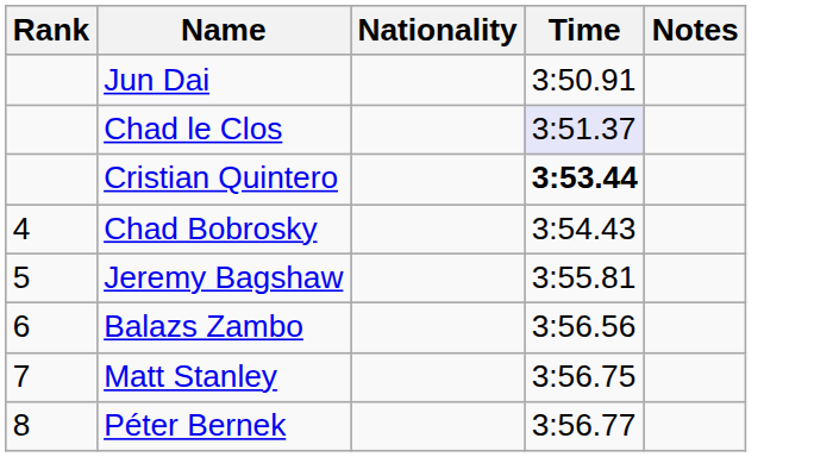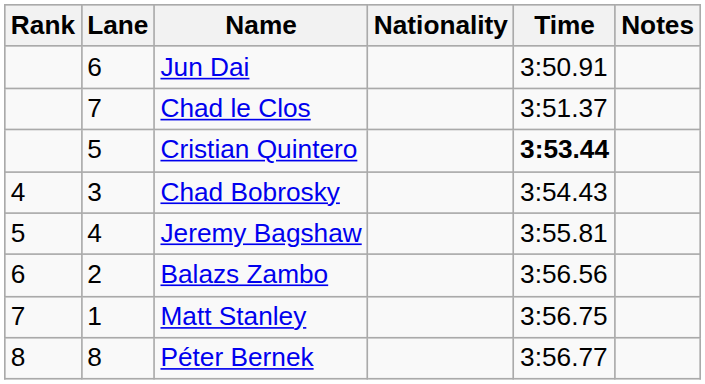 <table class="wikitable">
 <tr>
 <th>Rank</th>
+<th>Lane</th>
 <th>Name</th>
 <th>Nationality</th>
 <th>Time</th>
 <th>Notes</th>
 </tr>
 <tr>
 <td></td>
+<td>6</td>
 <td><a href='#'>Jun Dai</a></td>
 <td></td>
 <td>3:50.91</td>
 <td></td>
 </tr>
 <tr>
 <td></td>
+<td>7</td>
 <td><a href='#'>Chad le Clos</a></td>
 <td></td>
-<td style="background: lavender;">3:51.37</td>
+<td>3:51.37</td>
 <td></td>
 </tr>
 <tr>
 <td></td>
+<td>5</td>
 <td><a href='#'>Cristian Quintero</a></td>
 <td></td>
 <td><strong>3:53.44</strong></td>
 <td></td>
 </tr>
 <tr>
 <td>4</td>
+<td>3</td>
 <td><a href='#'>Chad Bobrosky</a></td>
 <td></td>
 <td>3:54.43</td>
 <td></td>
 </tr>
 <tr>
 <td>5</td>
+<td>4</td>
 <td><a href='#'>Jeremy Bagshaw</a></td>
 <td></td>
 <td>3:55.81</td>
 <td></td>
 </tr>
 <tr>
 <td>6</td>
+<td>2</td>
 <td><a href='#'>Balazs Zambo</a></td>
 <td></td>
 <td>3:56.56</td>
 <td></td>
 </tr>
 <tr>
 <td>7</td>
+<td>1</td>
 <td><a href='#'>Matt Stanley</a></td>
 <td></td>
 <td>3:56.75</td>
 <td></td>
 </tr>
 <tr>
 <td>8</td>
+<td>8</td>
 <td><a href='#'>Péter Bernek</a></td>
 <td></td>
 <td>3:56.77</td>
 <td></td>
 </tr>
 </table>
